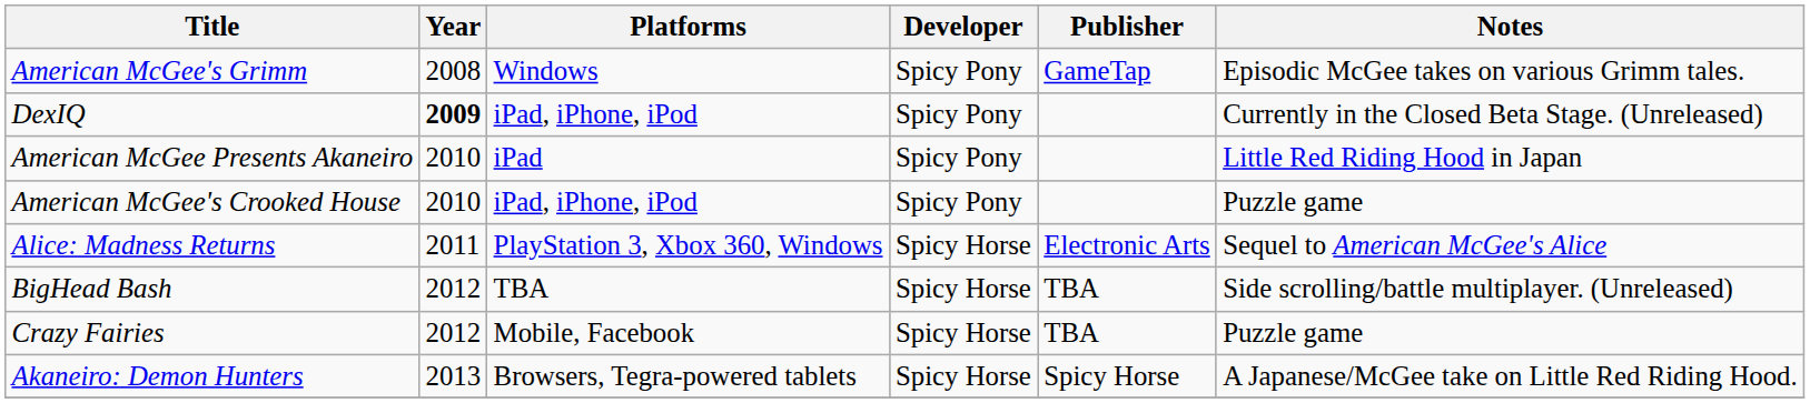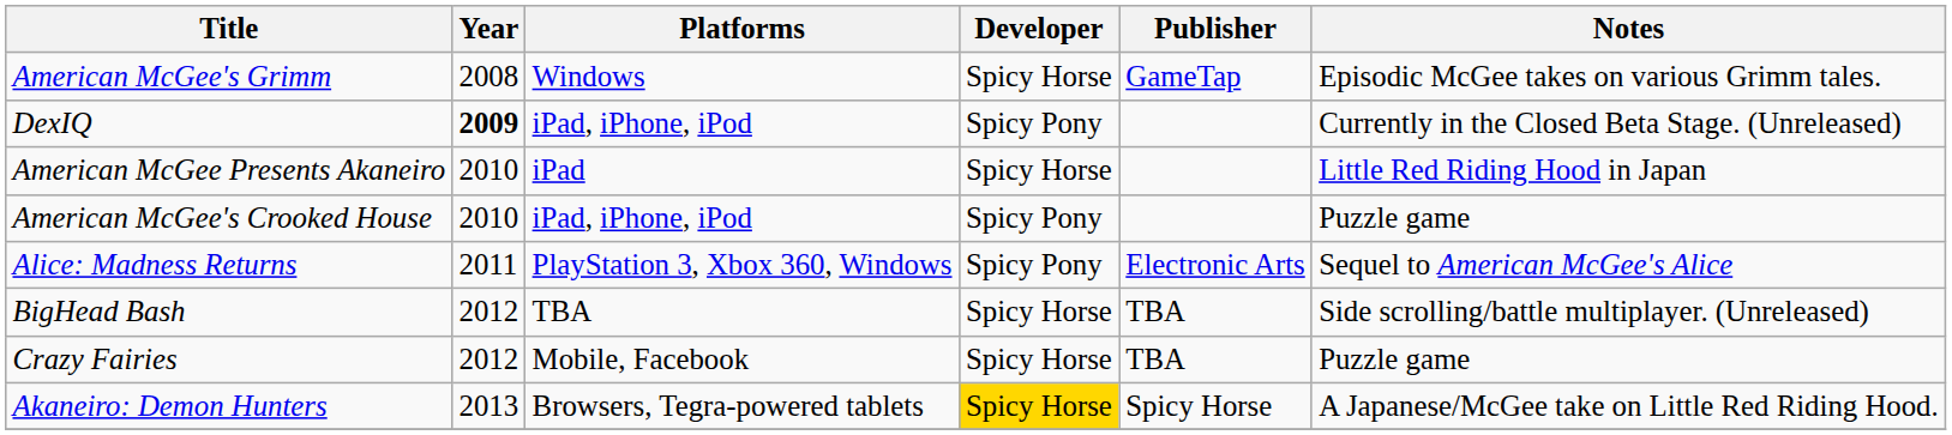 <table class="wikitable">
 <tr>
 <th>Title</th>
 <th>Year</th>
 <th>Platforms</th>
 <th>Developer</th>
 <th>Publisher</th>
 <th>Notes</th>
 </tr>
 <tr>
 <td><em><a href='#'>American McGee's Grimm</a></em></td>
 <td>2008</td>
 <td><a href='#'>Windows</a></td>
-<td>Spicy Pony</td>
+<td>Spicy Horse</td>
 <td><a href='#'>GameTap</a></td>
 <td>Episodic McGee takes on various Grimm tales.</td>
 </tr>
 <tr>
 <td><em>DexIQ</em></td>
 <td><strong>2009</strong></td>
 <td><a href='#'>iPad</a>, <a href='#'>iPhone</a>, <a href='#'>iPod</a></td>
 <td>Spicy Pony</td>
 <td></td>
 <td>Currently in the Closed Beta Stage. (Unreleased)</td>
 </tr>
 <tr>
 <td><em>American McGee Presents Akaneiro</em></td>
 <td>2010</td>
 <td><a href='#'>iPad</a></td>
-<td>Spicy Pony</td>
+<td>Spicy Horse</td>
 <td></td>
 <td><a href='#'>Little Red Riding Hood</a> in Japan</td>
 </tr>
 <tr>
 <td><em>American McGee's Crooked House</em></td>
 <td>2010</td>
 <td><a href='#'>iPad</a>, <a href='#'>iPhone</a>, <a href='#'>iPod</a></td>
 <td>Spicy Pony</td>
 <td></td>
 <td>Puzzle game</td>
 </tr>
 <tr>
 <td><em><a href='#'>Alice: Madness Returns</a></em></td>
 <td>2011</td>
 <td><a href='#'>PlayStation 3</a>, <a href='#'>Xbox 360</a>, <a href='#'>Windows</a></td>
-<td>Spicy Horse</td>
+<td>Spicy Pony</td>
 <td><a href='#'>Electronic Arts</a></td>
 <td>Sequel to <em><a href='#'>American McGee's Alice</a></em></td>
 </tr>
 <tr>
 <td><em>BigHead Bash</em></td>
 <td>2012</td>
 <td>TBA</td>
 <td>Spicy Horse</td>
 <td>TBA</td>
 <td>Side scrolling/battle multiplayer. (Unreleased)</td>
 </tr>
 <tr>
 <td><em>Crazy Fairies</em></td>
 <td>2012</td>
 <td>Mobile, Facebook</td>
 <td>Spicy Horse</td>
 <td>TBA</td>
 <td>Puzzle game</td>
 </tr>
 <tr>
 <td><em><a href='#'>Akaneiro: Demon Hunters</a></em></td>
 <td>2013</td>
 <td>Browsers, Tegra-powered tablets</td>
-<td>Spicy Horse</td>
+<td style="background: gold;">Spicy Horse</td>
 <td>Spicy Horse</td>
 <td>A Japanese/McGee take on Little Red Riding Hood.</td>
 </tr>
 <tr>
 </tr>
 </table>
